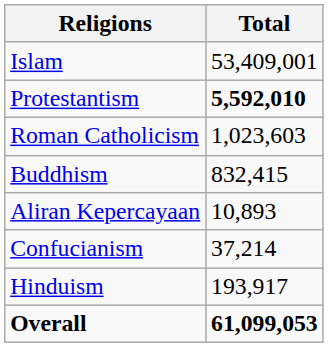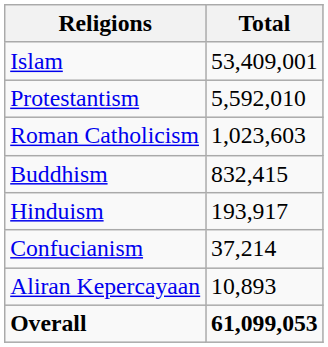 <table class="wikitable">
 <tr>
 <th>Religions</th>
 <th>Total</th>
 </tr>
 <tr>
 <td><a href='#'>Islam</a></td>
 <td>53,409,001</td>
 </tr>
 <tr>
 <td><a href='#'>Protestantism</a></td>
-<td><strong>5,592,010</strong></td>
+<td>5,592,010</td>
 </tr>
 <tr>
 <td><a href='#'>Roman Catholicism</a></td>
 <td>1,023,603</td>
 </tr>
 <tr>
 <td><a href='#'>Buddhism</a></td>
 <td>832,415</td>
 </tr>
 <tr>
-<td><a href='#'>Aliran Kepercayaan</a></td>
-<td>10,893</td>
+<td><a href='#'>Hinduism</a></td>
+<td>193,917</td>
 </tr>
 <tr>
 <td><a href='#'>Confucianism</a></td>
 <td>37,214</td>
 </tr>
 <tr>
-<td><a href='#'>Hinduism</a></td>
-<td>193,917</td>
+<td><a href='#'>Aliran Kepercayaan</a></td>
+<td>10,893</td>
 </tr>
 <tr>
 <td><strong>Overall</strong></td>
 <td><strong>61,099,053</strong></td>
 </tr>
 </table>
